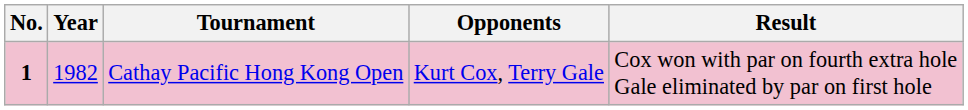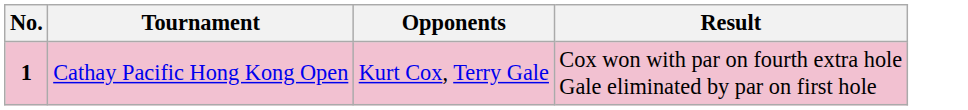 <table class="wikitable" style="font-size:95%;">
 <tr>
 <th>No.</th>
-<th>Year</th>
 <th>Tournament</th>
 <th>Opponents</th>
 <th>Result</th>
 </tr>
 <tr style="background:#F2C1D1;">
 <td align=center><strong>1</strong></td>
-<td><a href='#'>1982</a></td>
 <td><a href='#'>Cathay Pacific Hong Kong Open</a></td>
 <td> <a href='#'>Kurt Cox</a>,  <a href='#'>Terry Gale</a></td>
 <td>Cox won with par on fourth extra hole<br>Gale eliminated by par on first hole</td>
 </tr>
 </table>
